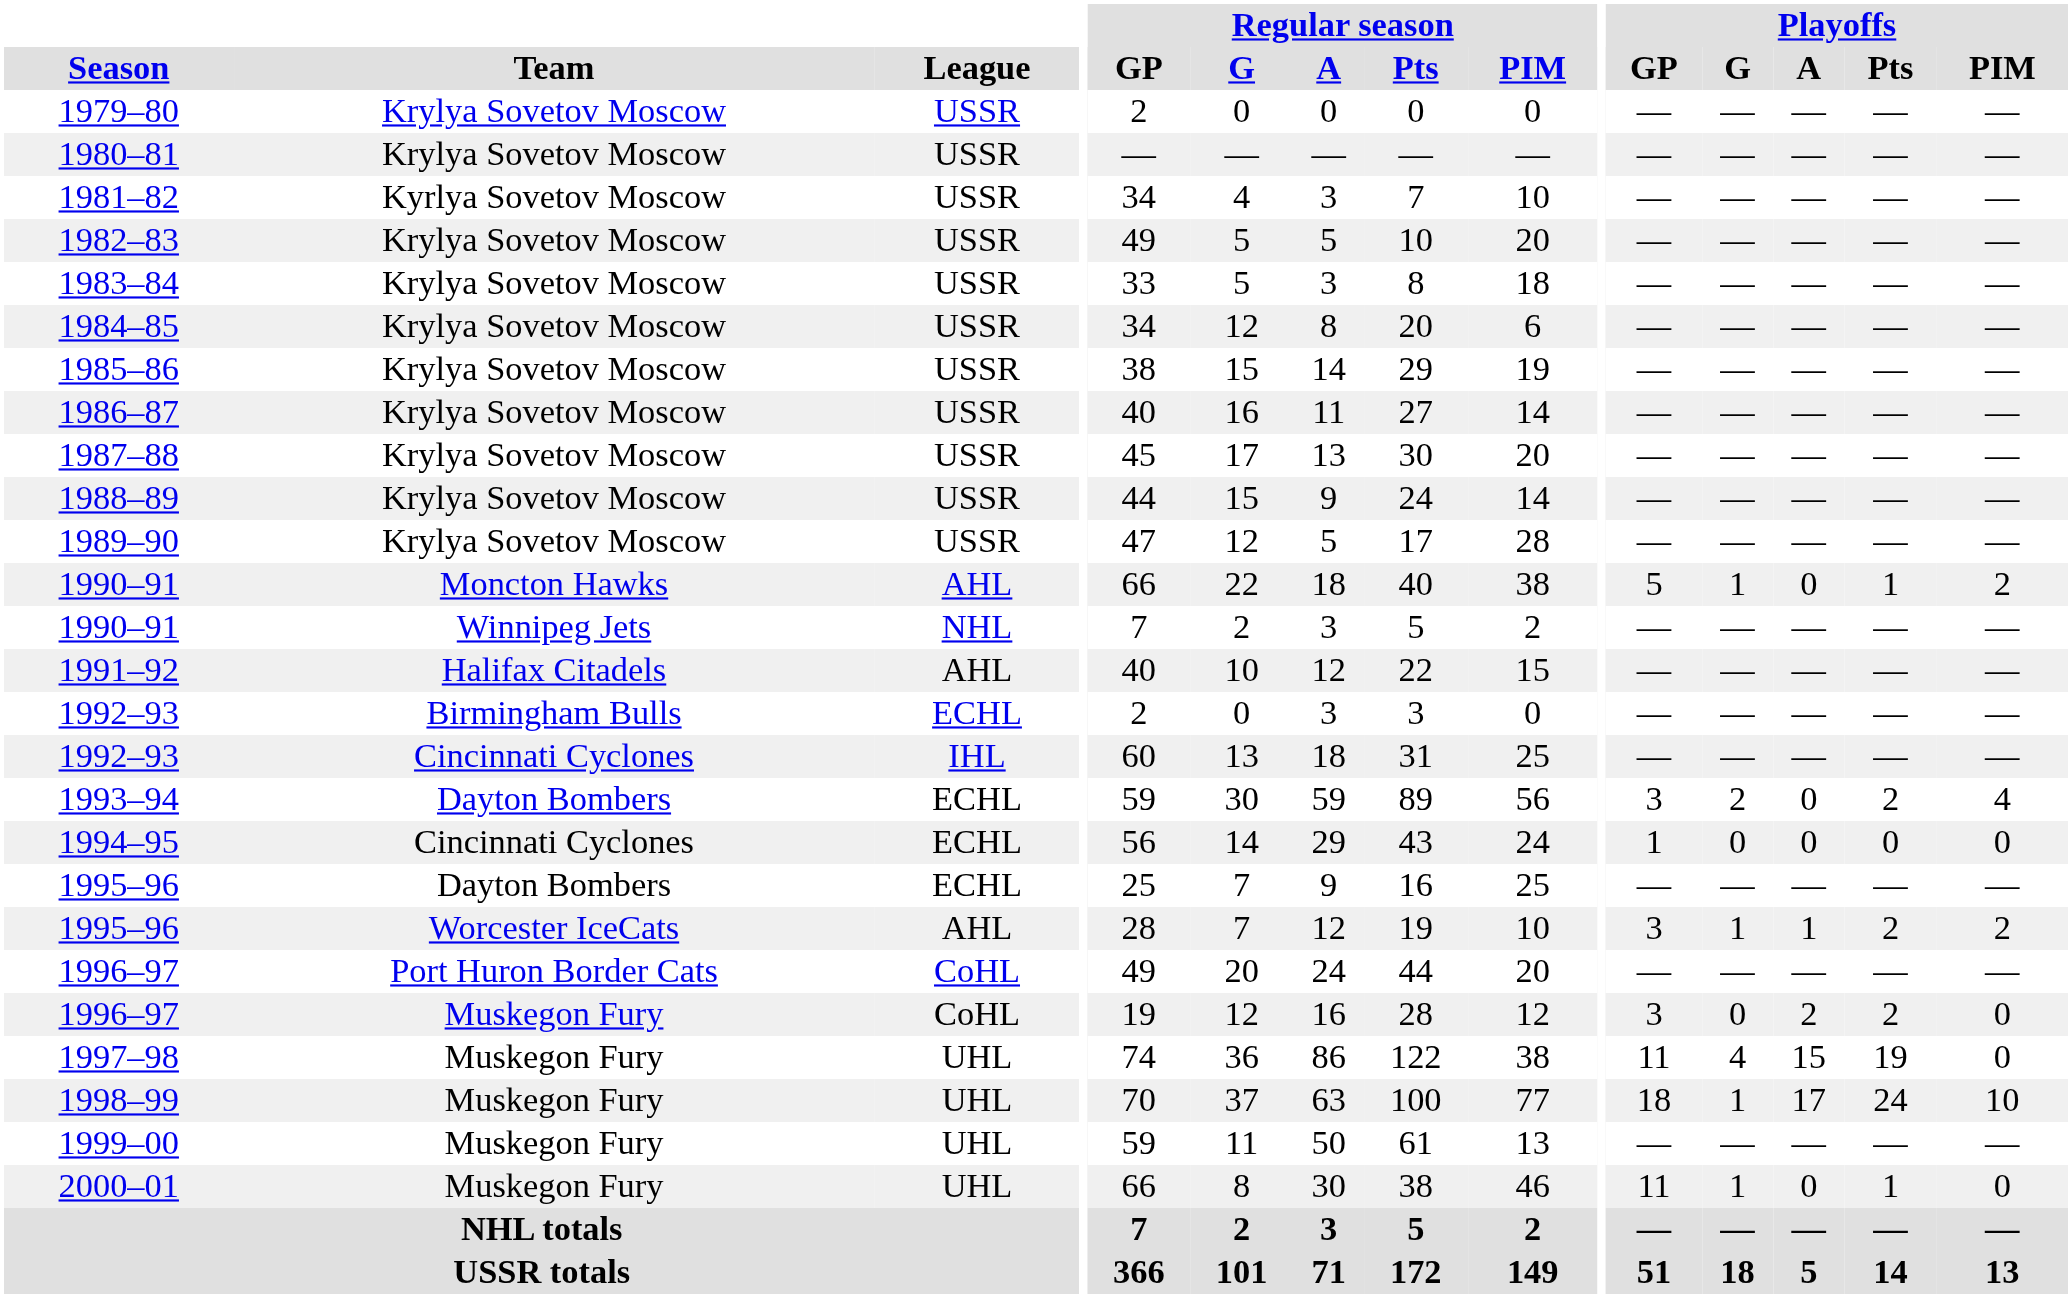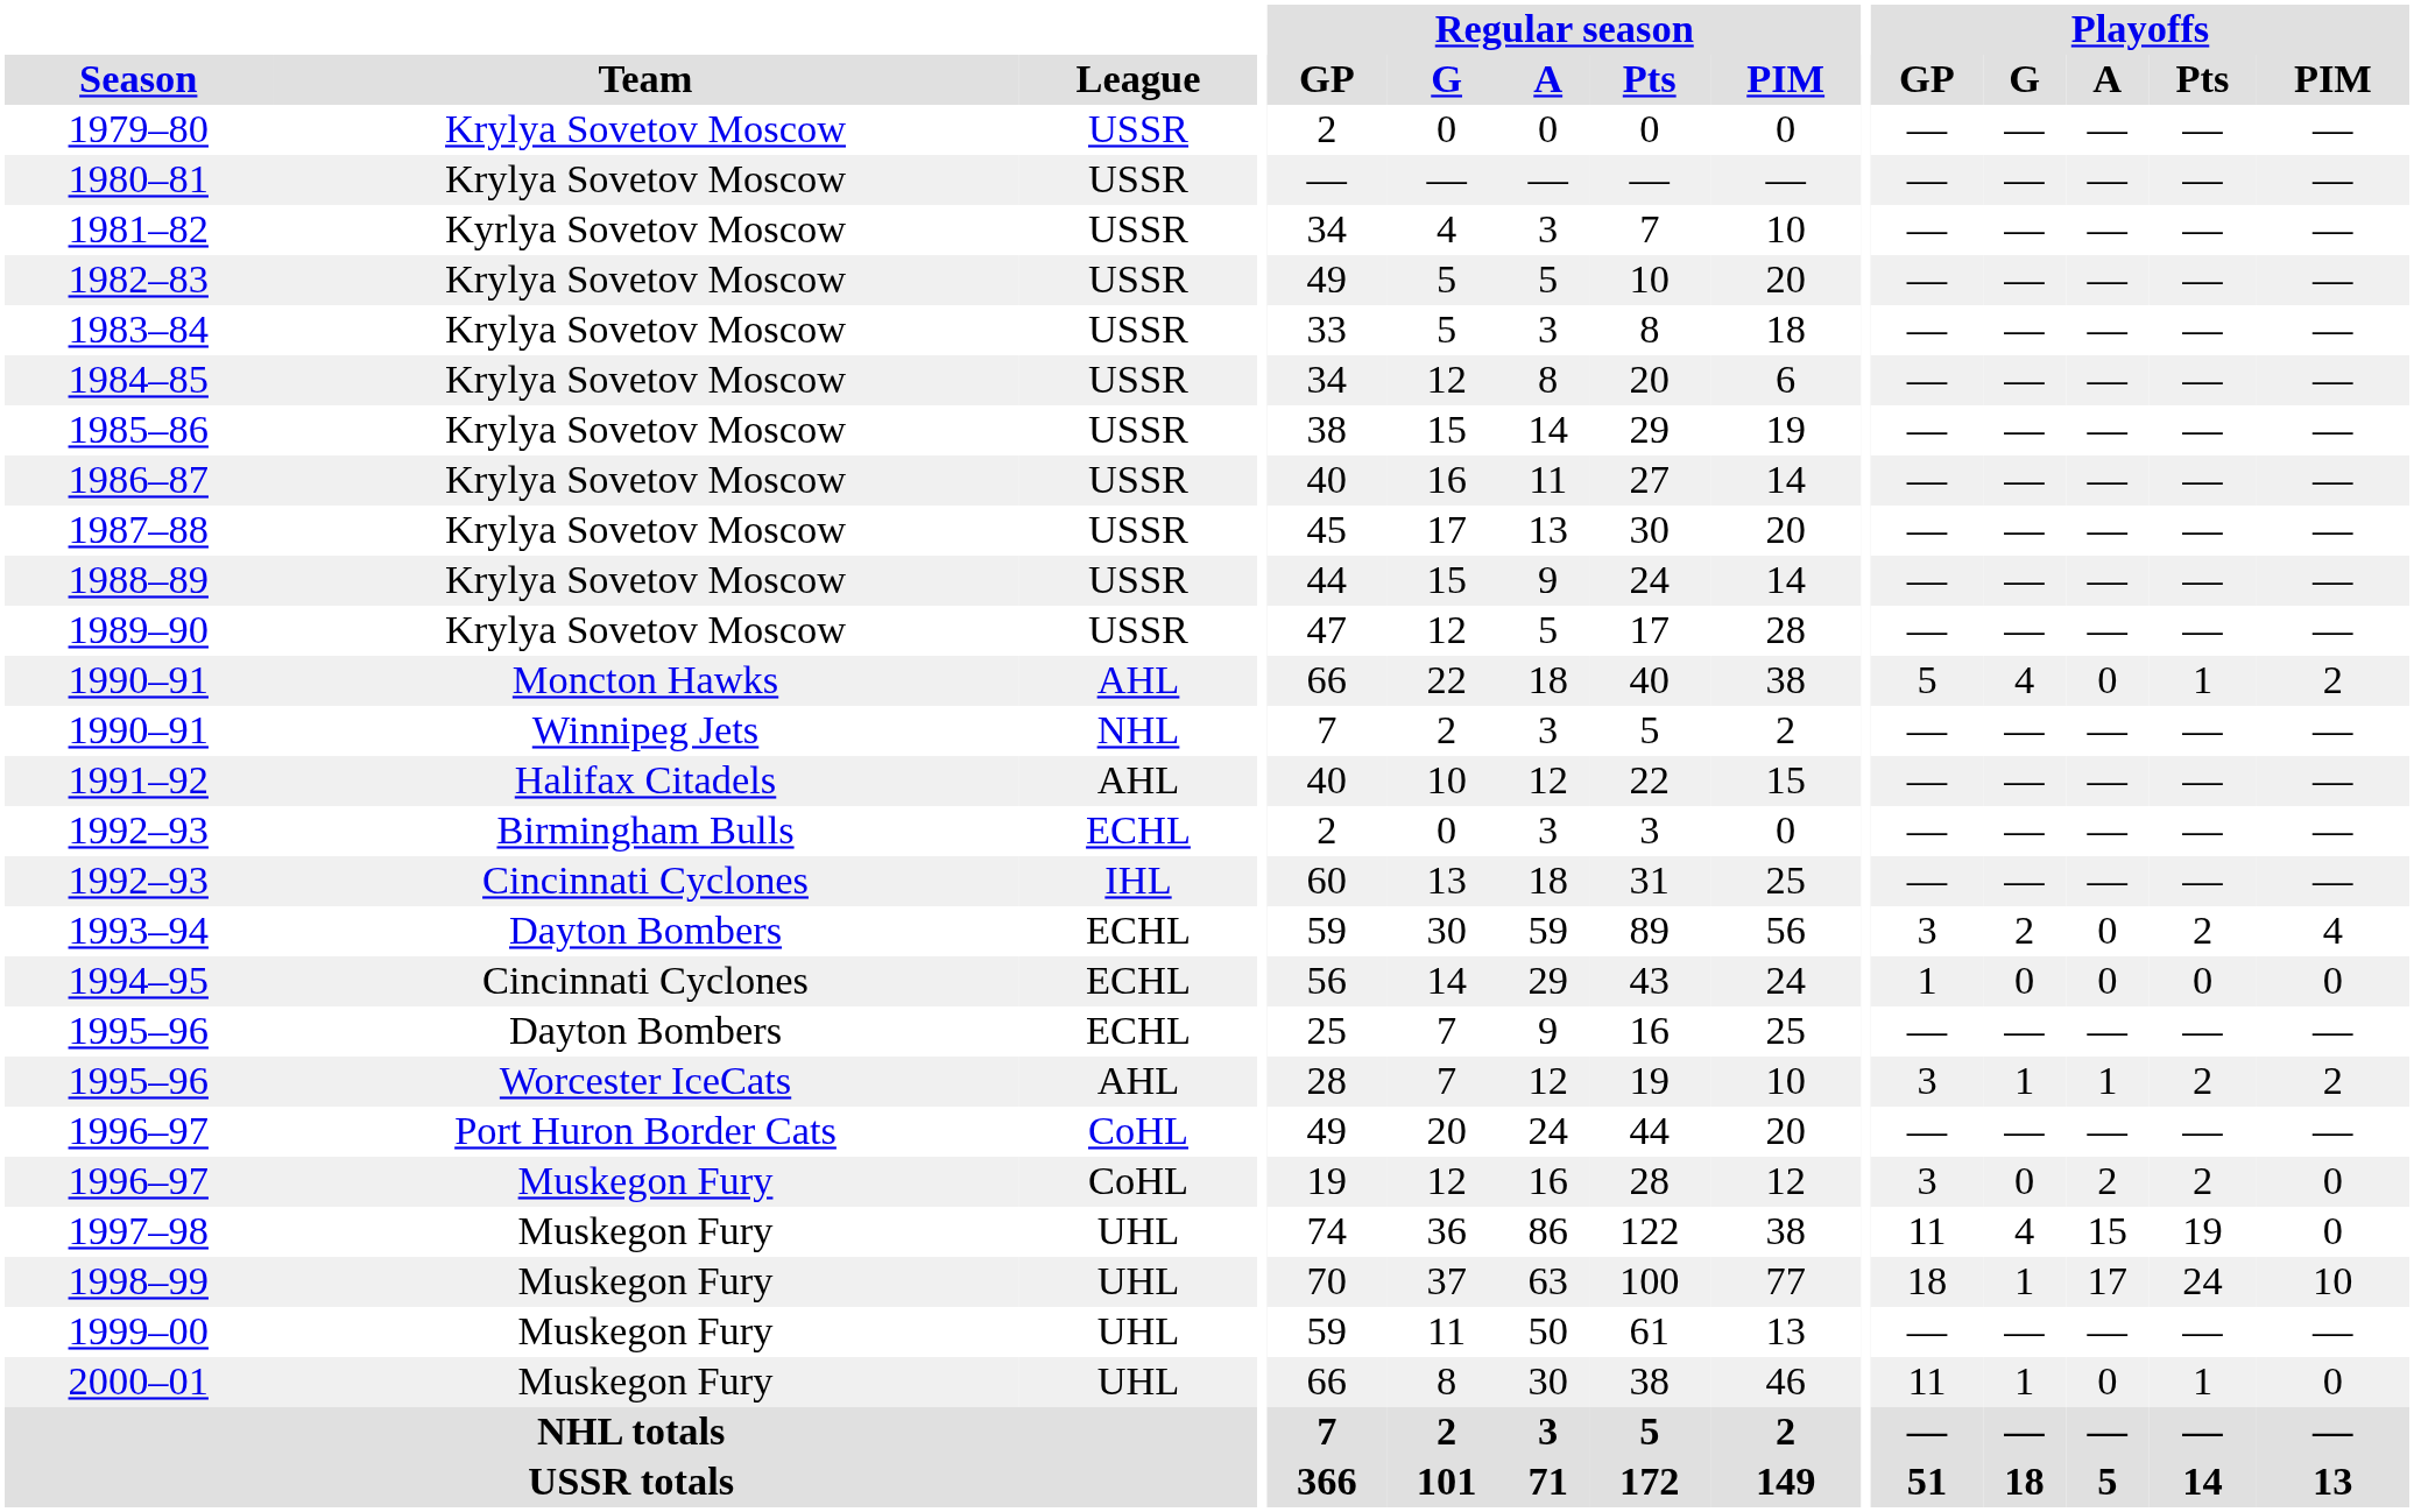 <table border="0" cellpadding="1" cellspacing="0" style="text-align:center; width:60em">
 <tr bgcolor="#e0e0e0">
 <th colspan="3" bgcolor="#ffffff"></th>
 <th rowspan="100" bgcolor="#ffffff"></th>
 <th colspan="5"><a href='#'>Regular season</a></th>
 <th rowspan="100" bgcolor="#ffffff"></th>
 <th colspan="5"><a href='#'>Playoffs</a></th>
 </tr>
 <tr bgcolor="#e0e0e0">
 <th><a href='#'>Season</a></th>
 <th>Team</th>
 <th>League</th>
 <th>GP</th>
 <th><a href='#'>G</a></th>
 <th><a href='#'>A</a></th>
 <th><a href='#'>Pts</a></th>
 <th><a href='#'>PIM</a></th>
 <th>GP</th>
 <th>G</th>
 <th>A</th>
 <th>Pts</th>
 <th>PIM</th>
 </tr>
 <tr>
 <td><a href='#'>1979–80</a></td>
 <td><a href='#'>Krylya Sovetov Moscow</a></td>
 <td><a href='#'>USSR</a></td>
 <td>2</td>
 <td>0</td>
 <td>0</td>
 <td>0</td>
 <td>0</td>
 <td>—</td>
 <td>—</td>
 <td>—</td>
 <td>—</td>
 <td>—</td>
 </tr>
 <tr bgcolor="#f0f0f0">
 <td><a href='#'>1980–81</a></td>
 <td>Krylya Sovetov Moscow</td>
 <td>USSR</td>
 <td>—</td>
 <td>—</td>
 <td>—</td>
 <td>—</td>
 <td>—</td>
 <td>—</td>
 <td>—</td>
 <td>—</td>
 <td>—</td>
 <td>—</td>
 </tr>
 <tr>
 <td><a href='#'>1981–82</a></td>
 <td>Kyrlya Sovetov Moscow</td>
 <td>USSR</td>
 <td>34</td>
 <td>4</td>
 <td>3</td>
 <td>7</td>
 <td>10</td>
 <td>—</td>
 <td>—</td>
 <td>—</td>
 <td>—</td>
 <td>—</td>
 </tr>
 <tr bgcolor="#f0f0f0">
 <td><a href='#'>1982–83</a></td>
 <td>Krylya Sovetov Moscow</td>
 <td>USSR</td>
 <td>49</td>
 <td>5</td>
 <td>5</td>
 <td>10</td>
 <td>20</td>
 <td>—</td>
 <td>—</td>
 <td>—</td>
 <td>—</td>
 <td>—</td>
 </tr>
 <tr>
 <td><a href='#'>1983–84</a></td>
 <td>Krylya Sovetov Moscow</td>
 <td>USSR</td>
 <td>33</td>
 <td>5</td>
 <td>3</td>
 <td>8</td>
 <td>18</td>
 <td>—</td>
 <td>—</td>
 <td>—</td>
 <td>—</td>
 <td>—</td>
 </tr>
 <tr bgcolor="#f0f0f0">
 <td><a href='#'>1984–85</a></td>
 <td>Krylya Sovetov Moscow</td>
 <td>USSR</td>
 <td>34</td>
 <td>12</td>
 <td>8</td>
 <td>20</td>
 <td>6</td>
 <td>—</td>
 <td>—</td>
 <td>—</td>
 <td>—</td>
 <td>—</td>
 </tr>
 <tr>
 <td><a href='#'>1985–86</a></td>
 <td>Krylya Sovetov Moscow</td>
 <td>USSR</td>
 <td>38</td>
 <td>15</td>
 <td>14</td>
 <td>29</td>
 <td>19</td>
 <td>—</td>
 <td>—</td>
 <td>—</td>
 <td>—</td>
 <td>—</td>
 </tr>
 <tr bgcolor="#f0f0f0">
 <td><a href='#'>1986–87</a></td>
 <td>Krylya Sovetov Moscow</td>
 <td>USSR</td>
 <td>40</td>
 <td>16</td>
 <td>11</td>
 <td>27</td>
 <td>14</td>
 <td>—</td>
 <td>—</td>
 <td>—</td>
 <td>—</td>
 <td>—</td>
 </tr>
 <tr>
 <td><a href='#'>1987–88</a></td>
 <td>Krylya Sovetov Moscow</td>
 <td>USSR</td>
 <td>45</td>
 <td>17</td>
 <td>13</td>
 <td>30</td>
 <td>20</td>
 <td>—</td>
 <td>—</td>
 <td>—</td>
 <td>—</td>
 <td>—</td>
 </tr>
 <tr bgcolor="#f0f0f0">
 <td><a href='#'>1988–89</a></td>
 <td>Krylya Sovetov Moscow</td>
 <td>USSR</td>
 <td>44</td>
 <td>15</td>
 <td>9</td>
 <td>24</td>
 <td>14</td>
 <td>—</td>
 <td>—</td>
 <td>—</td>
 <td>—</td>
 <td>—</td>
 </tr>
 <tr>
 <td><a href='#'>1989–90</a></td>
 <td>Krylya Sovetov Moscow</td>
 <td>USSR</td>
 <td>47</td>
 <td>12</td>
 <td>5</td>
 <td>17</td>
 <td>28</td>
 <td>—</td>
 <td>—</td>
 <td>—</td>
 <td>—</td>
 <td>—</td>
 </tr>
 <tr bgcolor="#f0f0f0">
 <td><a href='#'>1990–91</a></td>
 <td><a href='#'>Moncton Hawks</a></td>
 <td><a href='#'>AHL</a></td>
 <td>66</td>
 <td>22</td>
 <td>18</td>
 <td>40</td>
 <td>38</td>
 <td>5</td>
-<td>1</td>
+<td>4</td>
 <td>0</td>
 <td>1</td>
 <td>2</td>
 </tr>
 <tr>
 <td><a href='#'>1990–91</a></td>
 <td><a href='#'>Winnipeg Jets</a></td>
 <td><a href='#'>NHL</a></td>
 <td>7</td>
 <td>2</td>
 <td>3</td>
 <td>5</td>
 <td>2</td>
 <td>—</td>
 <td>—</td>
 <td>—</td>
 <td>—</td>
 <td>—</td>
 </tr>
 <tr bgcolor="#f0f0f0">
 <td><a href='#'>1991–92</a></td>
 <td><a href='#'>Halifax Citadels</a></td>
 <td>AHL</td>
 <td>40</td>
 <td>10</td>
 <td>12</td>
 <td>22</td>
 <td>15</td>
 <td>—</td>
 <td>—</td>
 <td>—</td>
 <td>—</td>
 <td>—</td>
 </tr>
 <tr>
 <td><a href='#'>1992–93</a></td>
 <td><a href='#'>Birmingham Bulls</a></td>
 <td><a href='#'>ECHL</a></td>
 <td>2</td>
 <td>0</td>
 <td>3</td>
 <td>3</td>
 <td>0</td>
 <td>—</td>
 <td>—</td>
 <td>—</td>
 <td>—</td>
 <td>—</td>
 </tr>
 <tr bgcolor="#f0f0f0">
 <td><a href='#'>1992–93</a></td>
 <td><a href='#'>Cincinnati Cyclones</a></td>
 <td><a href='#'>IHL</a></td>
 <td>60</td>
 <td>13</td>
 <td>18</td>
 <td>31</td>
 <td>25</td>
 <td>—</td>
 <td>—</td>
 <td>—</td>
 <td>—</td>
 <td>—</td>
 </tr>
 <tr>
 <td><a href='#'>1993–94</a></td>
 <td><a href='#'>Dayton Bombers</a></td>
 <td>ECHL</td>
 <td>59</td>
 <td>30</td>
 <td>59</td>
 <td>89</td>
 <td>56</td>
 <td>3</td>
 <td>2</td>
 <td>0</td>
 <td>2</td>
 <td>4</td>
 </tr>
 <tr bgcolor="#f0f0f0">
 <td><a href='#'>1994–95</a></td>
 <td>Cincinnati Cyclones</td>
 <td>ECHL</td>
 <td>56</td>
 <td>14</td>
 <td>29</td>
 <td>43</td>
 <td>24</td>
 <td>1</td>
 <td>0</td>
 <td>0</td>
 <td>0</td>
 <td>0</td>
 </tr>
 <tr>
 <td><a href='#'>1995–96</a></td>
 <td>Dayton Bombers</td>
 <td>ECHL</td>
 <td>25</td>
 <td>7</td>
 <td>9</td>
 <td>16</td>
 <td>25</td>
 <td>—</td>
 <td>—</td>
 <td>—</td>
 <td>—</td>
 <td>—</td>
 </tr>
 <tr bgcolor="#f0f0f0">
 <td><a href='#'>1995–96</a></td>
 <td><a href='#'>Worcester IceCats</a></td>
 <td>AHL</td>
 <td>28</td>
 <td>7</td>
 <td>12</td>
 <td>19</td>
 <td>10</td>
 <td>3</td>
 <td>1</td>
 <td>1</td>
 <td>2</td>
 <td>2</td>
 </tr>
 <tr>
 <td><a href='#'>1996–97</a></td>
 <td><a href='#'>Port Huron Border Cats</a></td>
 <td><a href='#'>CoHL</a></td>
 <td>49</td>
 <td>20</td>
 <td>24</td>
 <td>44</td>
 <td>20</td>
 <td>—</td>
 <td>—</td>
 <td>—</td>
 <td>—</td>
 <td>—</td>
 </tr>
 <tr bgcolor="#f0f0f0">
 <td><a href='#'>1996–97</a></td>
 <td><a href='#'>Muskegon Fury</a></td>
 <td>CoHL</td>
 <td>19</td>
 <td>12</td>
 <td>16</td>
 <td>28</td>
 <td>12</td>
 <td>3</td>
 <td>0</td>
 <td>2</td>
 <td>2</td>
 <td>0</td>
 </tr>
 <tr>
 <td><a href='#'>1997–98</a></td>
 <td>Muskegon Fury</td>
 <td>UHL</td>
 <td>74</td>
 <td>36</td>
 <td>86</td>
 <td>122</td>
 <td>38</td>
 <td>11</td>
 <td>4</td>
 <td>15</td>
 <td>19</td>
 <td>0</td>
 </tr>
 <tr bgcolor="#f0f0f0">
 <td><a href='#'>1998–99</a></td>
 <td>Muskegon Fury</td>
 <td>UHL</td>
 <td>70</td>
 <td>37</td>
 <td>63</td>
 <td>100</td>
 <td>77</td>
 <td>18</td>
 <td>1</td>
 <td>17</td>
 <td>24</td>
 <td>10</td>
 </tr>
 <tr>
 <td><a href='#'>1999–00</a></td>
 <td>Muskegon Fury</td>
 <td>UHL</td>
 <td>59</td>
 <td>11</td>
 <td>50</td>
 <td>61</td>
 <td>13</td>
 <td>—</td>
 <td>—</td>
 <td>—</td>
 <td>—</td>
 <td>—</td>
 </tr>
 <tr bgcolor="#f0f0f0">
 <td><a href='#'>2000–01</a></td>
 <td>Muskegon Fury</td>
 <td>UHL</td>
 <td>66</td>
 <td>8</td>
 <td>30</td>
 <td>38</td>
 <td>46</td>
 <td>11</td>
 <td>1</td>
 <td>0</td>
 <td>1</td>
 <td>0</td>
 </tr>
 <tr bgcolor="#e0e0e0">
 <th colspan="3">NHL totals</th>
 <th>7</th>
 <th>2</th>
 <th>3</th>
 <th>5</th>
 <th>2</th>
 <th>—</th>
 <th>—</th>
 <th>—</th>
 <th>—</th>
 <th>—</th>
 </tr>
 <tr bgcolor="#e0e0e0">
 <th colspan="3">USSR totals</th>
 <th>366</th>
 <th>101</th>
 <th>71</th>
 <th>172</th>
 <th>149</th>
 <th>51</th>
 <th>18</th>
 <th>5</th>
 <th>14</th>
 <th>13</th>
 </tr>
 </table>
